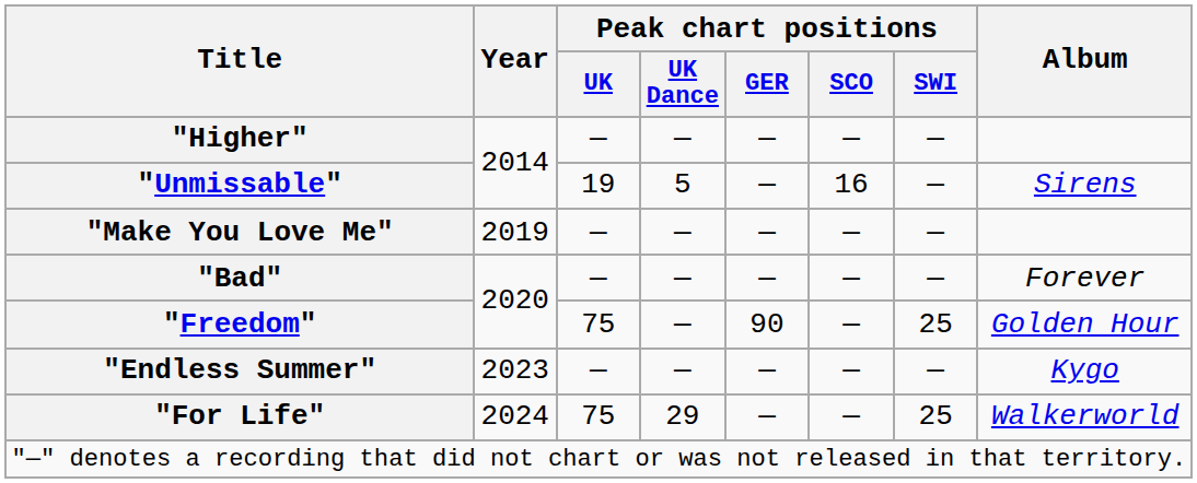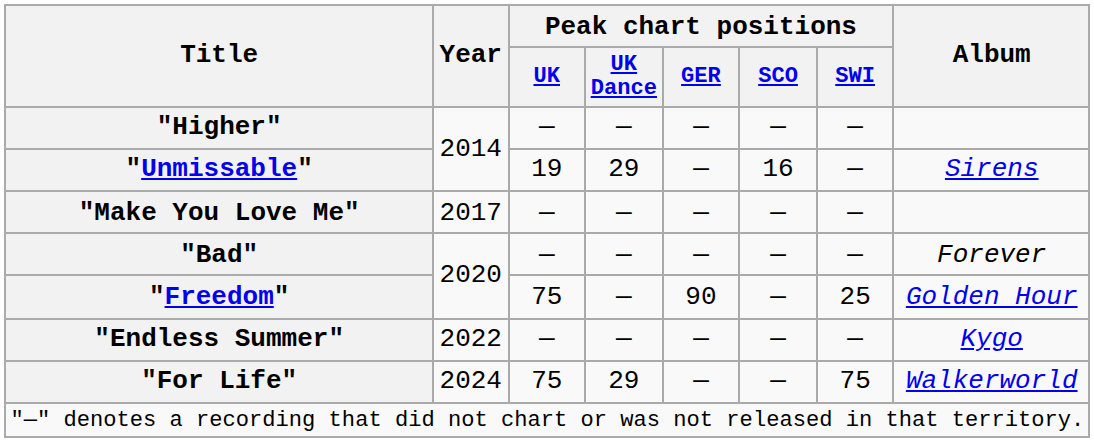 <table class="wikitable plainrowheaders" style="text-align:center">
 <tr>
 <th scope="col" rowspan="2" style="width:16em;">Title</th>
 <th scope="col" rowspan="2" style="width:1em;">Year</th>
 <th scope="col" colspan="5">Peak chart positions</th>
 <th scope="col" rowspan="2">Album</th>
 </tr>
 <tr>
 <th scope="col" style="width:3em;font-size:85%;"><a href='#'>UK</a><br></th>
 <th scope="col" style="width:3em;font-size:85%;"><a href='#'>UK Dance</a><br></th>
 <th scope="col" style="width:3em;font-size:85%;"><a href='#'>GER</a><br></th>
 <th scope="col" style="width:3em;font-size:85%;"><a href='#'>SCO</a><br></th>
 <th scope="col" style="width:3em;font-size:85%;"><a href='#'>SWI</a><br></th>
 </tr>
 <tr>
 <th scope="row">"Higher"<br></th>
 <td rowspan="2">2014</td>
 <td>—</td>
 <td>—</td>
 <td>—</td>
 <td>—</td>
 <td>—</td>
 <td></td>
 </tr>
 <tr>
 <th scope="row">"<a href='#'>Unmissable</a>"<br></th>
 <td>19</td>
-<td>5</td>
+<td>29</td>
 <td>—</td>
 <td>16</td>
 <td>—</td>
 <td><em><a href='#'>Sirens</a></em></td>
 </tr>
 <tr>
 <th scope="row">"Make You Love Me"<br></th>
-<td>2019</td>
+<td>2017</td>
 <td>—</td>
 <td>—</td>
 <td>—</td>
 <td>—</td>
 <td>—</td>
 <td></td>
 </tr>
 <tr>
 <th scope="row">"Bad"<br></th>
 <td rowspan="2">2020</td>
 <td>—</td>
 <td>—</td>
 <td>—</td>
 <td>—</td>
 <td>—</td>
 <td><em>Forever</em></td>
 </tr>
 <tr>
 <th scope="row">"<a href='#'>Freedom</a>" <br></th>
 <td>75</td>
 <td>—</td>
 <td>90</td>
 <td>—</td>
 <td>25</td>
 <td><em><a href='#'>Golden Hour</a></em></td>
 </tr>
 <tr>
 <th scope="row">"Endless Summer"<br></th>
-<td>2023</td>
+<td>2022</td>
 <td>—</td>
 <td>—</td>
 <td>—</td>
 <td>—</td>
 <td>—</td>
 <td><em><a href='#'>Kygo</a></em></td>
 </tr>
 <tr>
 <th scope="row">"For Life"<br></th>
 <td>2024</td>
 <td>75</td>
 <td>29</td>
 <td>—</td>
 <td>—</td>
-<td>25</td>
+<td>75</td>
 <td><em><a href='#'>Walkerworld</a></em></td>
 </tr>
 <tr>
 <td colspan="15" style="font-size:85%">"—" denotes a recording that did not chart or was not released in that territory.</td>
 </tr>
 </table>
